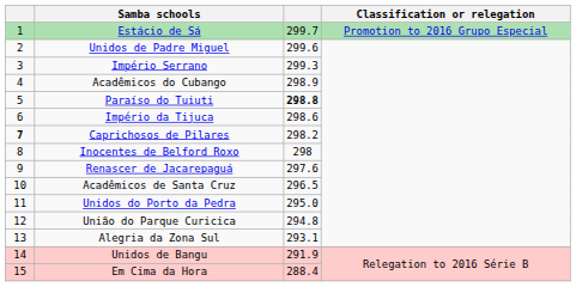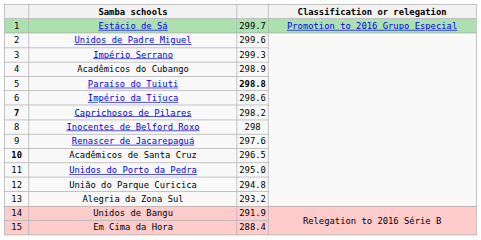 <table class="wikitable">
 <tr>
 <th width="30"></th>
 <th width="300">Samba schools</th>
 <th width="20"></th>
 <th width="300">Classification or relegation</th>
 </tr>
 <tr align="center">
 <td bgcolor=ACE1AF>1</td>
 <td bgcolor=ACE1AF><a href='#'>Estácio de Sá</a></td>
 <td bgcolor="ACE1AF">299.7</td>
 <td bgcolor=ACE1AF><a href='#'><span>Promotion to 2016 Grupo Especial</span></a></td>
 </tr>
 <tr align="center">
 <td>2</td>
 <td><a href='#'>Unidos de Padre Miguel</a></td>
 <td>299.6</td>
 <td rowspan="12"></td>
 </tr>
 <tr align="center">
 <td>3</td>
 <td><a href='#'>Império Serrano</a></td>
 <td>299.3</td>
 </tr>
 <tr align="center">
 <td>4</td>
 <td>Acadêmicos do Cubango</td>
 <td>298.9</td>
 </tr>
 <tr align="center">
 <td>5</td>
 <td><a href='#'>Paraíso do Tuiuti</a></td>
 <td><strong>298.8</strong></td>
 </tr>
 <tr align="center">
 <td>6</td>
 <td><a href='#'>Império da Tijuca</a></td>
 <td>298.6</td>
 </tr>
 <tr align="center">
 <td><strong>7</strong></td>
 <td><a href='#'>Caprichosos de Pilares</a></td>
 <td>298.2</td>
 </tr>
 <tr align="center">
 <td>8</td>
 <td><a href='#'>Inocentes de Belford Roxo</a></td>
 <td>298</td>
 </tr>
 <tr align="center">
 <td>9</td>
 <td><a href='#'>Renascer de Jacarepaguá</a></td>
 <td>297.6</td>
 </tr>
 <tr align="center">
-<td>10</td>
+<td><strong>10</strong></td>
 <td>Acadêmicos de Santa Cruz</td>
 <td>296.5</td>
 </tr>
 <tr align="center">
 <td>11</td>
 <td><a href='#'>Unidos do Porto da Pedra</a></td>
 <td>295.0</td>
 </tr>
 <tr align="center">
 <td>12</td>
 <td>União do Parque Curicica</td>
 <td>294.8</td>
 </tr>
 <tr align="center">
 <td>13</td>
 <td>Alegria da Zona Sul</td>
-<td>293.1</td>
+<td>293.2</td>
 </tr>
 <tr align="center">
 <td bgcolor=FFCCCC>14</td>
 <td bgcolor=FFCCCC>Unidos de Bangu</td>
 <td bgcolor="FFCCCC">291.9</td>
 <td rowspan="2" bgcolor=FFCCCC><span>Relegation to 2016 Série B</span></td>
 </tr>
 <tr align="center">
 <td bgcolor=FFCCCC>15</td>
 <td bgcolor=FFCCCC>Em Cima da Hora</td>
 <td bgcolor="FFCCCC">288.4</td>
 </tr>
 </table>
